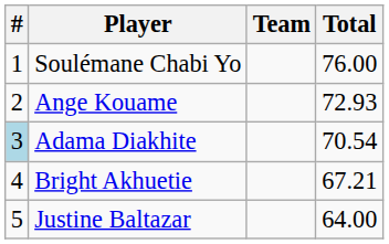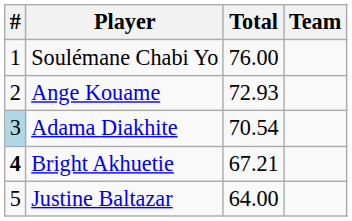 <table class=wikitable>
 <tr>
 <th>#</th>
 <th>Player</th>
+<th>Total</th>
 <th>Team</th>
-<th>Total</th>
 </tr>
 <tr>
 <td>1</td>
 <td> Soulémane Chabi Yo</td>
+<td>76.00</td>
 <td></td>
-<td>76.00</td>
 </tr>
 <tr>
 <td>2</td>
 <td> <a href='#'>Ange Kouame</a></td>
+<td>72.93</td>
 <td></td>
-<td>72.93</td>
 </tr>
 <tr>
 <td style="background: lightblue;">3</td>
 <td> <a href='#'>Adama Diakhite</a></td>
+<td>70.54</td>
 <td></td>
-<td>70.54</td>
 </tr>
 <tr>
-<td>4</td>
+<td><strong>4</strong></td>
 <td> <a href='#'>Bright Akhuetie</a></td>
+<td>67.21</td>
 <td></td>
-<td>67.21</td>
 </tr>
 <tr>
 <td>5</td>
 <td> <a href='#'>Justine Baltazar</a></td>
+<td>64.00</td>
 <td></td>
-<td>64.00</td>
 </tr>
 </table>
